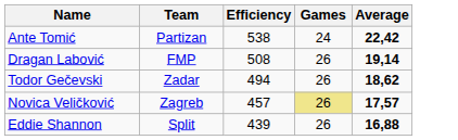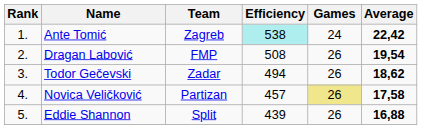 <table class="wikitable" style="text-align: center;">
 <tr>
+<th>Rank</th>
 <th width="150">Name</th>
 <th width="90">Team</th>
 <th width="60">Efficiency</th>
 <th width="60">Games</th>
 <th width="60">Average</th>
 </tr>
 <tr>
+<td>1.</td>
 <td align="left"> <a href='#'>Ante Tomić</a></td>
-<td><a href='#'>Partizan</a></td>
-<td>538</td>
+<td><a href='#'>Zagreb</a></td>
+<td style="background: paleturquoise;">538</td>
 <td>24</td>
 <td><strong>22,42</strong></td>
 </tr>
 <tr>
+<td>2.</td>
 <td align="left"> <a href='#'>Dragan Labović</a></td>
 <td><a href='#'>FMP</a></td>
 <td>508</td>
 <td>26</td>
-<td><strong>19,14</strong></td>
+<td><strong>19,54</strong></td>
 </tr>
 <tr>
+<td>3.</td>
 <td align="left"> <a href='#'>Todor Gečevski</a></td>
 <td><a href='#'>Zadar</a></td>
 <td>494</td>
 <td>26</td>
 <td><strong>18,62</strong></td>
 </tr>
 <tr>
+<td>4.</td>
 <td align="left"> <a href='#'>Novica Veličković</a></td>
-<td><a href='#'>Zagreb</a></td>
+<td><a href='#'>Partizan</a></td>
 <td>457</td>
 <td style="background: khaki;">26</td>
-<td><strong>17,57</strong></td>
+<td><strong>17,58</strong></td>
 </tr>
 <tr>
+<td>5.</td>
 <td align="left"> <a href='#'>Eddie Shannon</a></td>
 <td><a href='#'>Split</a></td>
 <td>439</td>
 <td>26</td>
 <td><strong>16,88</strong></td>
 </tr>
 </table>
